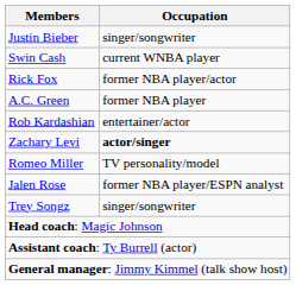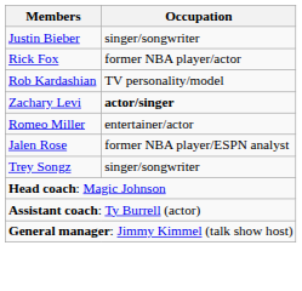 <table class="wikitable">
 <tr>
 <th>Members</th>
 <th>Occupation</th>
 </tr>
 <tr>
 <td><a href='#'>Justin Bieber</a></td>
 <td>singer/songwriter</td>
 </tr>
 <tr>
-<td><a href='#'>Swin Cash</a></td>
-<td>current WNBA player</td>
-</tr>
-<tr>
 <td><a href='#'>Rick Fox</a></td>
 <td>former NBA player/actor</td>
 </tr>
 <tr>
-<td><a href='#'>A.C. Green</a></td>
-<td>former NBA player</td>
-</tr>
-<tr>
 <td><a href='#'>Rob Kardashian</a></td>
-<td>entertainer/actor</td>
+<td>TV personality/model</td>
 </tr>
 <tr>
 <td><a href='#'>Zachary Levi</a></td>
 <td><strong>actor/singer</strong></td>
 </tr>
 <tr>
 <td><a href='#'>Romeo Miller</a></td>
-<td>TV personality/model</td>
+<td>entertainer/actor</td>
 </tr>
 <tr>
 <td><a href='#'>Jalen Rose</a></td>
 <td>former NBA player/ESPN analyst</td>
 </tr>
 <tr>
 <td><a href='#'>Trey Songz</a></td>
 <td>singer/songwriter</td>
 </tr>
 <tr>
 <td colspan="2"><strong>Head coach</strong>: <a href='#'>Magic Johnson</a></td>
 </tr>
 <tr>
 <td colspan="2"><strong>Assistant coach</strong>: <a href='#'>Ty Burrell</a> (actor)</td>
 </tr>
 <tr>
 <td colspan="2"><strong>General manager</strong>: <a href='#'>Jimmy Kimmel</a> (talk show host)</td>
 </tr>
 </table>
